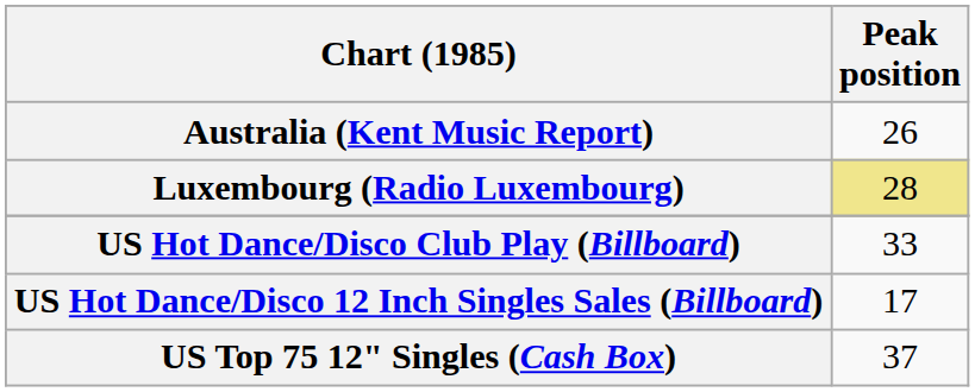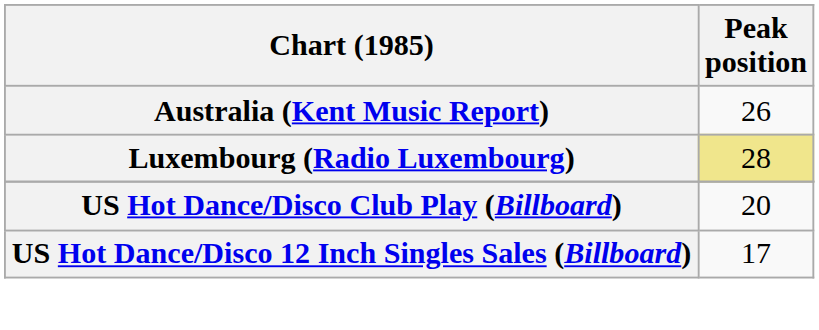 <table class="wikitable sortable plainrowheaders" style="text-align:center">
 <tr>
 <th>Chart (1985)</th>
 <th>Peak<br>position</th>
 </tr>
 <tr>
 <th scope="row">Australia (<a href='#'>Kent Music Report</a>)</th>
 <td>26</td>
 </tr>
 <tr>
 <th scope="row">Luxembourg (<a href='#'>Radio Luxembourg</a>)</th>
 <td align="center" style="background: khaki;">28</td>
 </tr>
 <tr>
 </tr>
 <tr>
 <th scope="row">US <a href='#'>Hot Dance/Disco Club Play</a> (<em><a href='#'>Billboard</a></em>)</th>
-<td style="text-align:center;">33</td>
+<td style="text-align:center;">20</td>
 </tr>
 <tr>
 <th scope="row">US <a href='#'>Hot Dance/Disco 12 Inch Singles Sales</a> (<em><a href='#'>Billboard</a></em>)</th>
 <td style="text-align:center;">17</td>
 </tr>
-<tr>
-<th scope="row">US Top 75 12" Singles (<em><a href='#'>Cash Box</a></em>)</th>
-<td style="text-align:center;">37</td>
-</tr>
 </table>
